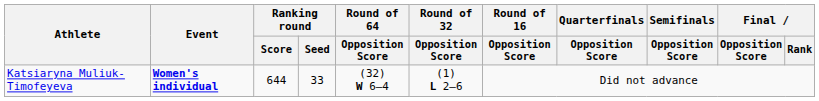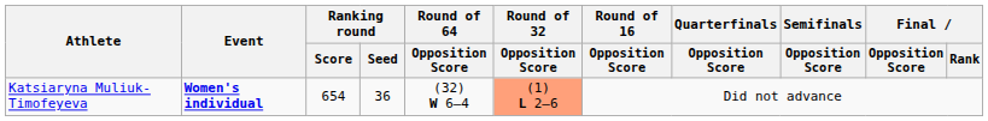 <table class="wikitable" style="font-size:90%">
 <tr>
 <th rowspan="2">Athlete</th>
 <th rowspan="2">Event</th>
 <th colspan="2">Ranking round</th>
 <th>Round of 64</th>
 <th>Round of 32</th>
 <th>Round of 16</th>
 <th>Quarterfinals</th>
 <th>Semifinals</th>
 <th colspan="2">Final / </th>
 </tr>
 <tr style="font-size:95%">
 <th>Score</th>
 <th>Seed</th>
 <th>Opposition<br>Score</th>
 <th>Opposition<br>Score</th>
 <th>Opposition<br>Score</th>
 <th>Opposition<br>Score</th>
 <th>Opposition<br>Score</th>
 <th>Opposition<br>Score</th>
 <th>Rank</th>
 </tr>
 <tr align=center>
 <td align=left><a href='#'>Katsiaryna Muliuk-Timofeyeva</a></td>
 <td align=left><strong><a href='#'>Women's individual</a></strong></td>
-<td>644</td>
-<td>33</td>
+<td>654</td>
+<td>36</td>
 <td> (32)<br><strong>W</strong> 6–4</td>
-<td> (1)<br><strong>L</strong> 2–6</td>
+<td style="background: lightsalmon;"> (1)<br><strong>L</strong> 2–6</td>
 <td colspan=6>Did not advance</td>
 </tr>
 </table>
